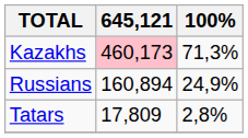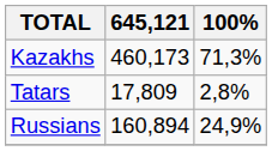 <table class="wikitable">
 <tr>
 <th>TOTAL</th>
 <th>645,121</th>
 <th>100%</th>
 </tr>
 <tr>
 <td><a href='#'>Kazakhs</a></td>
-<td style="background: pink;">460,173</td>
+<td>460,173</td>
 <td>71,3%</td>
+</tr>
+<tr>
+<td><a href='#'>Tatars</a></td>
+<td>17,809</td>
+<td>2,8%</td>
 </tr>
 <tr>
 <td><a href='#'>Russians</a></td>
 <td>160,894</td>
 <td>24,9%</td>
 </tr>
 <tr>
-<td><a href='#'>Tatars</a></td>
-<td>17,809</td>
-<td>2,8%</td>
-</tr>
-<tr>
 </tr>
 </table>
